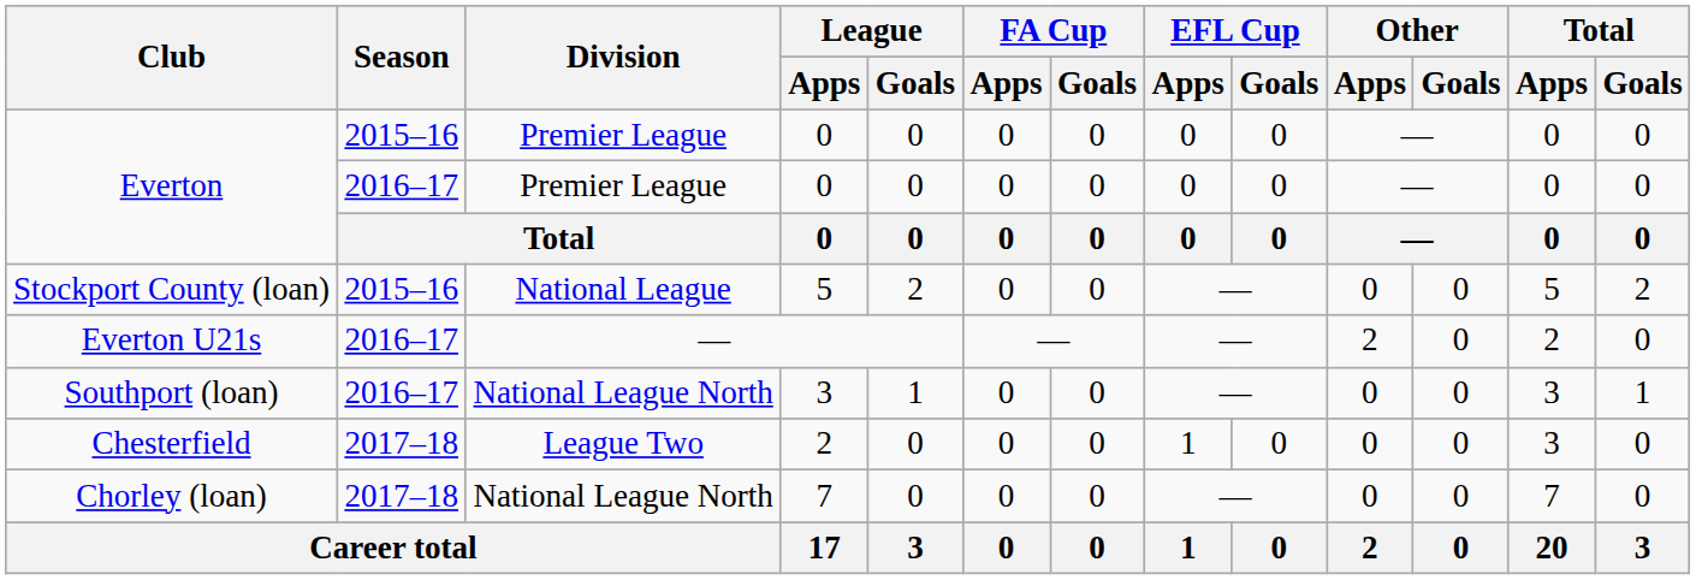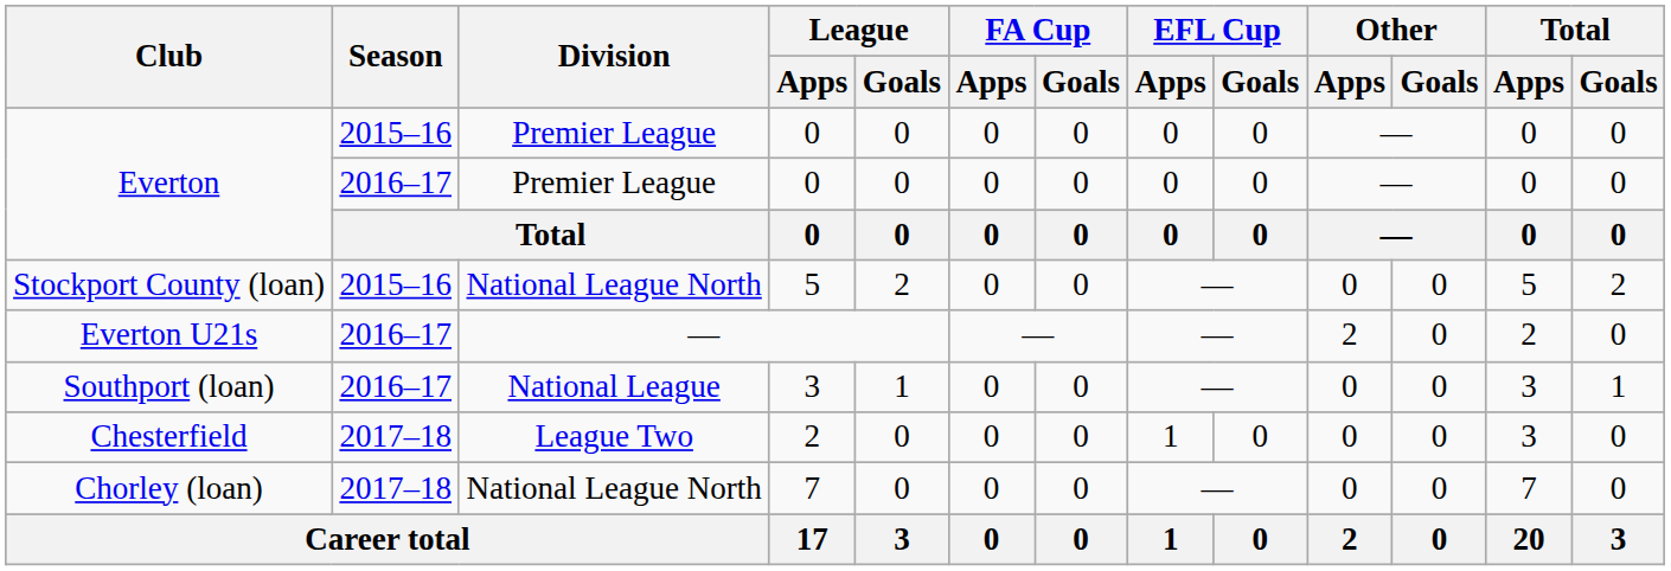 <table class="wikitable" style="text-align:center;">
 <tr>
 <th rowspan="2">Club</th>
 <th rowspan="2">Season</th>
 <th rowspan="2">Division</th>
 <th colspan="2">League</th>
 <th colspan="2"><a href='#'>FA Cup</a></th>
 <th colspan="2"><a href='#'>EFL Cup</a></th>
 <th colspan="2">Other</th>
 <th colspan="2">Total</th>
 </tr>
 <tr>
 <th>Apps</th>
 <th>Goals</th>
 <th>Apps</th>
 <th>Goals</th>
 <th>Apps</th>
 <th>Goals</th>
 <th>Apps</th>
 <th>Goals</th>
 <th>Apps</th>
 <th>Goals</th>
 </tr>
 <tr>
 <td rowspan="3" valign="center"><a href='#'>Everton</a></td>
 <td><a href='#'>2015–16</a></td>
 <td><a href='#'>Premier League</a></td>
 <td>0</td>
 <td>0</td>
 <td>0</td>
 <td>0</td>
 <td>0</td>
 <td>0</td>
 <td colspan="2">—</td>
 <td>0</td>
 <td>0</td>
 </tr>
 <tr>
 <td><a href='#'>2016–17</a></td>
 <td>Premier League</td>
 <td>0</td>
 <td>0</td>
 <td>0</td>
 <td>0</td>
 <td>0</td>
 <td>0</td>
 <td colspan="2">—</td>
 <td>0</td>
 <td>0</td>
 </tr>
 <tr>
 <th colspan="2">Total</th>
 <th>0</th>
 <th>0</th>
 <th>0</th>
 <th>0</th>
 <th>0</th>
 <th>0</th>
 <th colspan="2">—</th>
 <th>0</th>
 <th>0</th>
 </tr>
 <tr>
 <td><a href='#'>Stockport County</a> (loan)</td>
 <td><a href='#'>2015–16</a></td>
-<td><a href='#'>National League</a></td>
+<td><a href='#'>National League North</a></td>
 <td>5</td>
 <td>2</td>
 <td>0</td>
 <td>0</td>
 <td colspan="2">—</td>
 <td>0</td>
 <td>0</td>
 <td>5</td>
 <td>2</td>
 </tr>
 <tr>
 <td><a href='#'>Everton U21s</a></td>
 <td><a href='#'>2016–17</a></td>
 <td colspan="3">—</td>
 <td colspan="2">—</td>
 <td colspan="2">—</td>
 <td>2</td>
 <td>0</td>
 <td>2</td>
 <td>0</td>
 </tr>
 <tr>
 <td><a href='#'>Southport</a> (loan)</td>
 <td><a href='#'>2016–17</a></td>
-<td><a href='#'>National League North</a></td>
+<td><a href='#'>National League</a></td>
 <td>3</td>
 <td>1</td>
 <td>0</td>
 <td>0</td>
 <td colspan="2">—</td>
 <td>0</td>
 <td>0</td>
 <td>3</td>
 <td>1</td>
 </tr>
 <tr>
 <td><a href='#'>Chesterfield</a></td>
 <td><a href='#'>2017–18</a></td>
 <td><a href='#'>League Two</a></td>
 <td>2</td>
 <td>0</td>
 <td>0</td>
 <td>0</td>
 <td>1</td>
 <td>0</td>
 <td>0</td>
 <td>0</td>
 <td>3</td>
 <td>0</td>
 </tr>
 <tr>
 <td><a href='#'>Chorley</a> (loan)</td>
 <td><a href='#'>2017–18</a></td>
 <td>National League North</td>
 <td>7</td>
 <td>0</td>
 <td>0</td>
 <td>0</td>
 <td colspan="2">—</td>
 <td>0</td>
 <td>0</td>
 <td>7</td>
 <td>0</td>
 </tr>
 <tr>
 <th colspan="3">Career total</th>
 <th>17</th>
 <th>3</th>
 <th>0</th>
 <th>0</th>
 <th>1</th>
 <th>0</th>
 <th>2</th>
 <th>0</th>
 <th>20</th>
 <th>3</th>
 </tr>
 </table>
